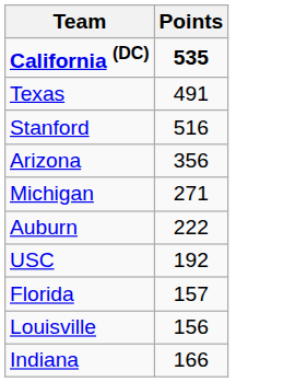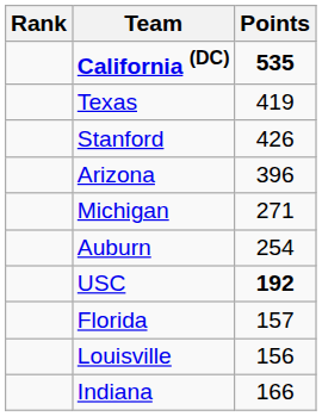 <table class="wikitable sortable" style="text-align:center">
 <tr>
+<th>Rank</th>
 <th>Team</th>
 <th>Points</th>
 </tr>
 <tr>
+<td></td>
 <td align=left><strong><a href='#'>California</a></strong> <sup><strong>(DC)</strong></sup></td>
 <td><strong>535</strong></td>
 </tr>
 <tr>
+<td></td>
 <td align=left><a href='#'>Texas</a></td>
-<td>491</td>
+<td>419</td>
 </tr>
 <tr>
+<td></td>
 <td align=left><a href='#'>Stanford</a></td>
-<td>516</td>
+<td>426</td>
 </tr>
 <tr>
+<td></td>
 <td align=left><a href='#'>Arizona</a></td>
-<td>356</td>
+<td>396</td>
 </tr>
 <tr>
+<td></td>
 <td align=left><a href='#'>Michigan</a></td>
 <td>271</td>
 </tr>
 <tr>
+<td></td>
 <td align=left><a href='#'>Auburn</a></td>
-<td>222</td>
+<td>254</td>
 </tr>
 <tr>
+<td></td>
 <td align=left><a href='#'>USC</a></td>
-<td>192</td>
+<td><strong>192</strong></td>
 </tr>
 <tr>
+<td></td>
 <td align=left><a href='#'>Florida</a></td>
 <td>157</td>
 </tr>
 <tr>
+<td></td>
 <td align=left><a href='#'>Louisville</a></td>
 <td>156</td>
 </tr>
 <tr>
+<td></td>
 <td align=left><a href='#'>Indiana</a></td>
 <td>166</td>
 </tr>
 </table>
